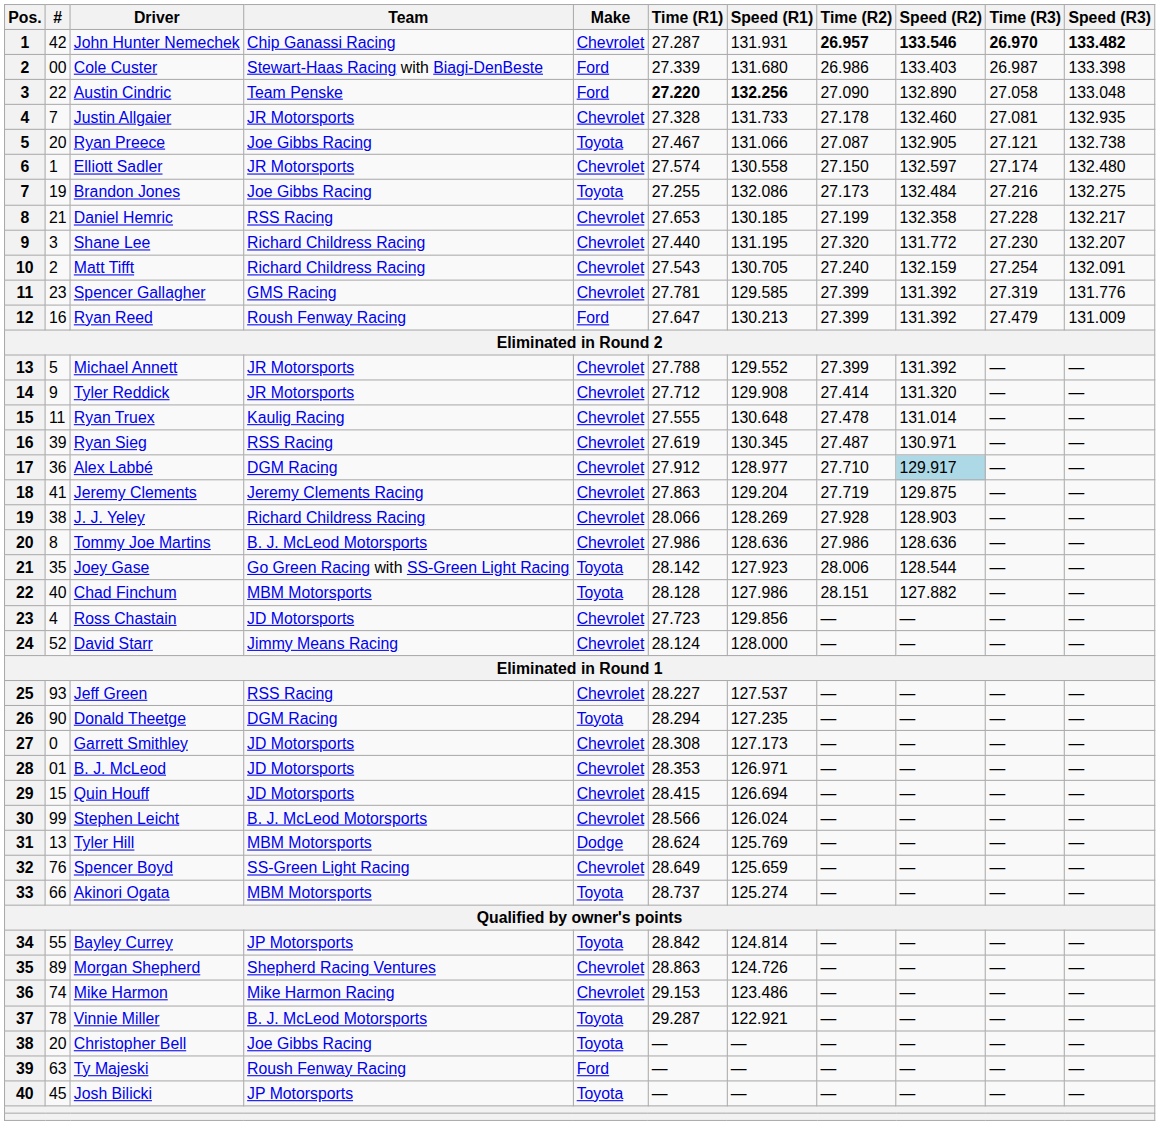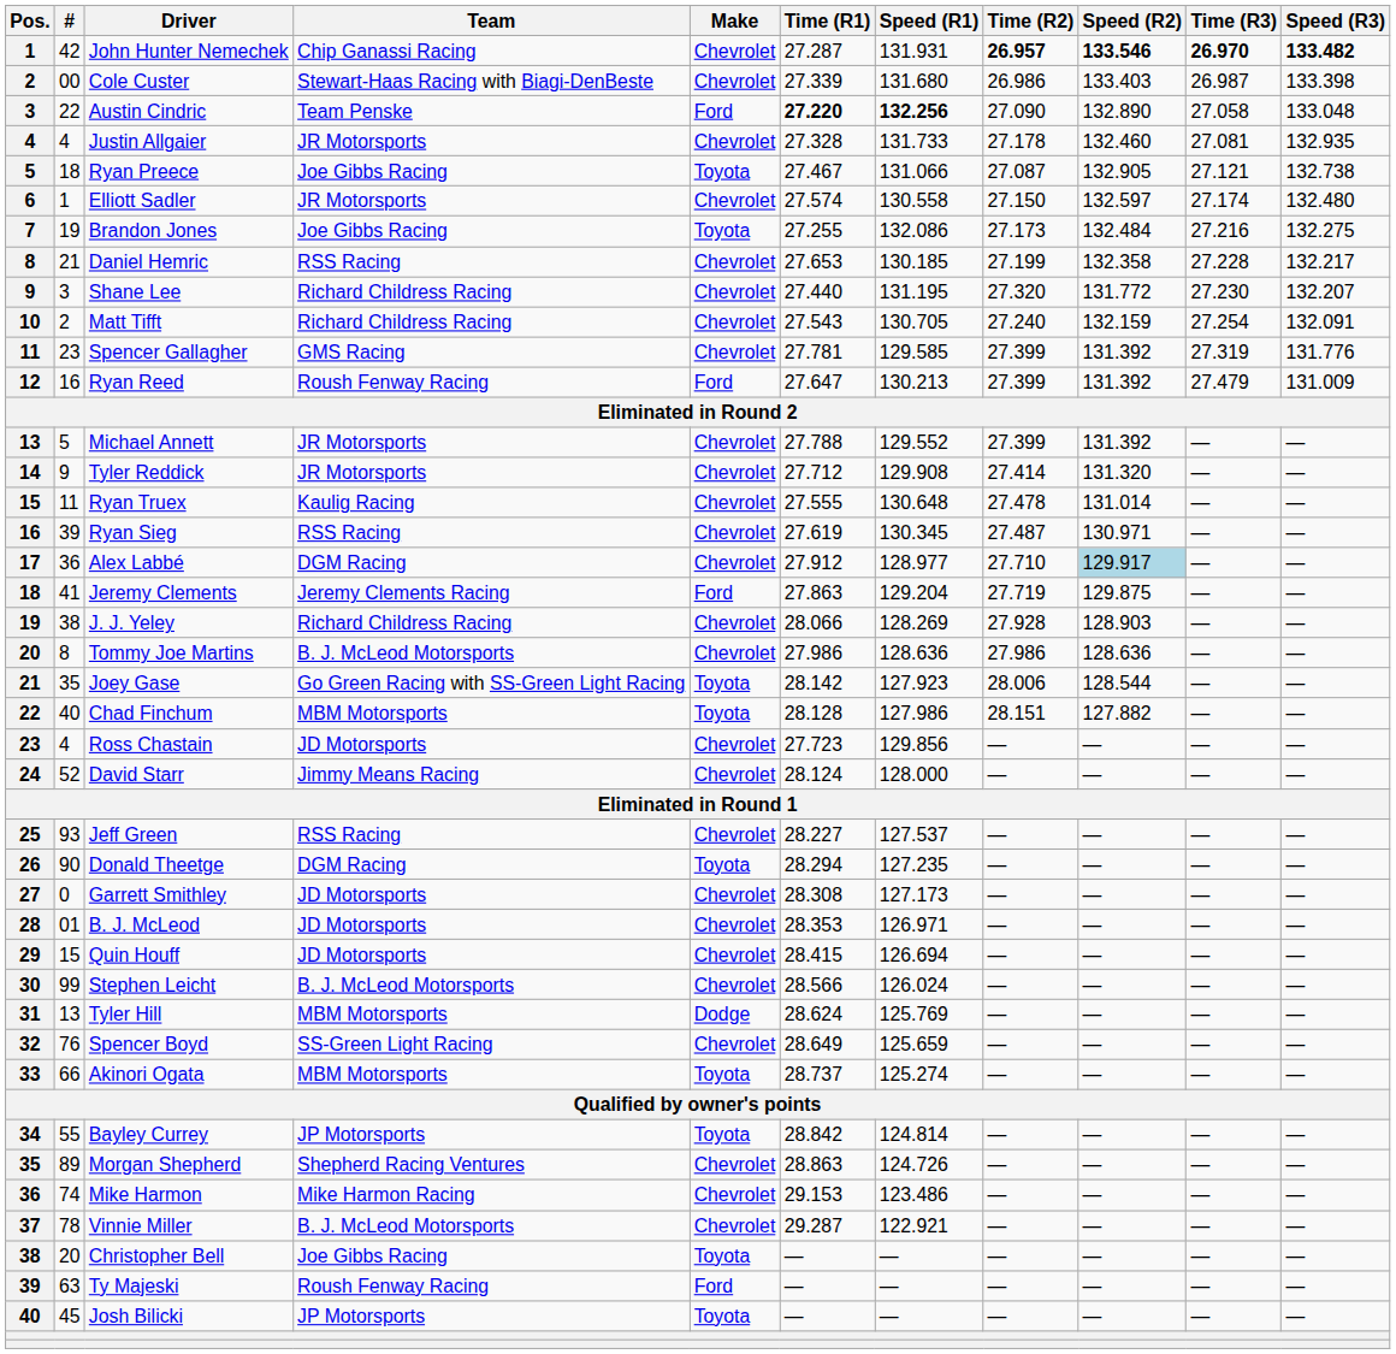 <table class="wikitable" style="font-size:95%">
 <tr>
 <th>Pos.</th>
 <th>#</th>
 <th>Driver</th>
 <th>Team</th>
 <th>Make</th>
 <th>Time (R1)</th>
 <th>Speed (R1)</th>
 <th>Time (R2)</th>
 <th>Speed (R2)</th>
 <th>Time (R3)</th>
 <th>Speed (R3)</th>
 </tr>
 <tr>
 <th>1</th>
 <td>42</td>
 <td><a href='#'>John Hunter Nemechek</a></td>
 <td><a href='#'>Chip Ganassi Racing</a></td>
 <td><a href='#'>Chevrolet</a></td>
 <td>27.287</td>
 <td>131.931</td>
 <td><strong>26.957</strong></td>
 <td><strong>133.546</strong></td>
 <td><strong>26.970</strong></td>
 <td><strong>133.482</strong></td>
 </tr>
 <tr>
 <th>2</th>
 <td>00</td>
 <td><a href='#'>Cole Custer</a></td>
 <td><a href='#'>Stewart-Haas Racing</a> with <a href='#'>Biagi-DenBeste</a></td>
-<td><a href='#'>Ford</a></td>
+<td><a href='#'>Chevrolet</a></td>
 <td>27.339</td>
 <td>131.680</td>
 <td>26.986</td>
 <td>133.403</td>
 <td>26.987</td>
 <td>133.398</td>
 </tr>
 <tr>
 <th>3</th>
 <td>22</td>
 <td><a href='#'>Austin Cindric</a></td>
 <td><a href='#'>Team Penske</a></td>
 <td><a href='#'>Ford</a></td>
 <td><strong>27.220</strong></td>
 <td><strong>132.256</strong></td>
 <td>27.090</td>
 <td>132.890</td>
 <td>27.058</td>
 <td>133.048</td>
 </tr>
 <tr>
 <th>4</th>
-<td>7</td>
+<td>4</td>
 <td><a href='#'>Justin Allgaier</a></td>
 <td><a href='#'>JR Motorsports</a></td>
 <td><a href='#'>Chevrolet</a></td>
 <td>27.328</td>
 <td>131.733</td>
 <td>27.178</td>
 <td>132.460</td>
 <td>27.081</td>
 <td>132.935</td>
 </tr>
 <tr>
 <th>5</th>
-<td>20</td>
+<td>18</td>
 <td><a href='#'>Ryan Preece</a></td>
 <td><a href='#'>Joe Gibbs Racing</a></td>
 <td><a href='#'>Toyota</a></td>
 <td>27.467</td>
 <td>131.066</td>
 <td>27.087</td>
 <td>132.905</td>
 <td>27.121</td>
 <td>132.738</td>
 </tr>
 <tr>
 <th>6</th>
 <td>1</td>
 <td><a href='#'>Elliott Sadler</a></td>
 <td><a href='#'>JR Motorsports</a></td>
 <td><a href='#'>Chevrolet</a></td>
 <td>27.574</td>
 <td>130.558</td>
 <td>27.150</td>
 <td>132.597</td>
 <td>27.174</td>
 <td>132.480</td>
 </tr>
 <tr>
 <th>7</th>
 <td>19</td>
 <td><a href='#'>Brandon Jones</a></td>
 <td><a href='#'>Joe Gibbs Racing</a></td>
 <td><a href='#'>Toyota</a></td>
 <td>27.255</td>
 <td>132.086</td>
 <td>27.173</td>
 <td>132.484</td>
 <td>27.216</td>
 <td>132.275</td>
 </tr>
 <tr>
 <th>8</th>
 <td>21</td>
 <td><a href='#'>Daniel Hemric</a></td>
 <td><a href='#'>RSS Racing</a></td>
 <td><a href='#'>Chevrolet</a></td>
 <td>27.653</td>
 <td>130.185</td>
 <td>27.199</td>
 <td>132.358</td>
 <td>27.228</td>
 <td>132.217</td>
 </tr>
 <tr>
 <th>9</th>
 <td>3</td>
 <td><a href='#'>Shane Lee</a></td>
 <td><a href='#'>Richard Childress Racing</a></td>
 <td><a href='#'>Chevrolet</a></td>
 <td>27.440</td>
 <td>131.195</td>
 <td>27.320</td>
 <td>131.772</td>
 <td>27.230</td>
 <td>132.207</td>
 </tr>
 <tr>
 <th>10</th>
 <td>2</td>
 <td><a href='#'>Matt Tifft</a></td>
 <td><a href='#'>Richard Childress Racing</a></td>
 <td><a href='#'>Chevrolet</a></td>
 <td>27.543</td>
 <td>130.705</td>
 <td>27.240</td>
 <td>132.159</td>
 <td>27.254</td>
 <td>132.091</td>
 </tr>
 <tr>
 <th>11</th>
 <td>23</td>
 <td><a href='#'>Spencer Gallagher</a></td>
 <td><a href='#'>GMS Racing</a></td>
 <td><a href='#'>Chevrolet</a></td>
 <td>27.781</td>
 <td>129.585</td>
 <td>27.399</td>
 <td>131.392</td>
 <td>27.319</td>
 <td>131.776</td>
 </tr>
 <tr>
 <th>12</th>
 <td>16</td>
 <td><a href='#'>Ryan Reed</a></td>
 <td><a href='#'>Roush Fenway Racing</a></td>
 <td><a href='#'>Ford</a></td>
 <td>27.647</td>
 <td>130.213</td>
 <td>27.399</td>
 <td>131.392</td>
 <td>27.479</td>
 <td>131.009</td>
 </tr>
 <tr>
 <th colspan="11">Eliminated in Round 2</th>
 </tr>
 <tr>
 <th>13</th>
 <td>5</td>
 <td><a href='#'>Michael Annett</a></td>
 <td><a href='#'>JR Motorsports</a></td>
 <td><a href='#'>Chevrolet</a></td>
 <td>27.788</td>
 <td>129.552</td>
 <td>27.399</td>
 <td>131.392</td>
 <td>—</td>
 <td>—</td>
 </tr>
 <tr>
 <th>14</th>
 <td>9</td>
 <td><a href='#'>Tyler Reddick</a></td>
 <td><a href='#'>JR Motorsports</a></td>
 <td><a href='#'>Chevrolet</a></td>
 <td>27.712</td>
 <td>129.908</td>
 <td>27.414</td>
 <td>131.320</td>
 <td>—</td>
 <td>—</td>
 </tr>
 <tr>
 <th>15</th>
 <td>11</td>
 <td><a href='#'>Ryan Truex</a></td>
 <td><a href='#'>Kaulig Racing</a></td>
 <td><a href='#'>Chevrolet</a></td>
 <td>27.555</td>
 <td>130.648</td>
 <td>27.478</td>
 <td>131.014</td>
 <td>—</td>
 <td>—</td>
 </tr>
 <tr>
 <th>16</th>
 <td>39</td>
 <td><a href='#'>Ryan Sieg</a></td>
 <td><a href='#'>RSS Racing</a></td>
 <td><a href='#'>Chevrolet</a></td>
 <td>27.619</td>
 <td>130.345</td>
 <td>27.487</td>
 <td>130.971</td>
 <td>—</td>
 <td>—</td>
 </tr>
 <tr>
 <th>17</th>
 <td>36</td>
 <td><a href='#'>Alex Labbé</a></td>
 <td><a href='#'>DGM Racing</a></td>
 <td><a href='#'>Chevrolet</a></td>
 <td>27.912</td>
 <td>128.977</td>
 <td>27.710</td>
 <td style="background: lightblue;">129.917</td>
 <td>—</td>
 <td>—</td>
 </tr>
 <tr>
 <th>18</th>
 <td>41</td>
 <td><a href='#'>Jeremy Clements</a></td>
 <td><a href='#'>Jeremy Clements Racing</a></td>
-<td><a href='#'>Chevrolet</a></td>
+<td><a href='#'>Ford</a></td>
 <td>27.863</td>
 <td>129.204</td>
 <td>27.719</td>
 <td>129.875</td>
 <td>—</td>
 <td>—</td>
 </tr>
 <tr>
 <th>19</th>
 <td>38</td>
 <td><a href='#'>J. J. Yeley</a></td>
 <td><a href='#'>Richard Childress Racing</a></td>
 <td><a href='#'>Chevrolet</a></td>
 <td>28.066</td>
 <td>128.269</td>
 <td>27.928</td>
 <td>128.903</td>
 <td>—</td>
 <td>—</td>
 </tr>
 <tr>
 <th>20</th>
 <td>8</td>
 <td><a href='#'>Tommy Joe Martins</a></td>
 <td><a href='#'>B. J. McLeod Motorsports</a></td>
 <td><a href='#'>Chevrolet</a></td>
 <td>27.986</td>
 <td>128.636</td>
 <td>27.986</td>
 <td>128.636</td>
 <td>—</td>
 <td>—</td>
 </tr>
 <tr>
 <th>21</th>
 <td>35</td>
 <td><a href='#'>Joey Gase</a></td>
 <td><a href='#'>Go Green Racing</a> with <a href='#'>SS-Green Light Racing</a></td>
 <td><a href='#'>Toyota</a></td>
 <td>28.142</td>
 <td>127.923</td>
 <td>28.006</td>
 <td>128.544</td>
 <td>—</td>
 <td>—</td>
 </tr>
 <tr>
 <th>22</th>
 <td>40</td>
 <td><a href='#'>Chad Finchum</a></td>
 <td><a href='#'>MBM Motorsports</a></td>
 <td><a href='#'>Toyota</a></td>
 <td>28.128</td>
 <td>127.986</td>
 <td>28.151</td>
 <td>127.882</td>
 <td>—</td>
 <td>—</td>
 </tr>
 <tr>
 <th>23</th>
 <td>4</td>
 <td><a href='#'>Ross Chastain</a></td>
 <td><a href='#'>JD Motorsports</a></td>
 <td><a href='#'>Chevrolet</a></td>
 <td>27.723</td>
 <td>129.856</td>
 <td>—</td>
 <td>—</td>
 <td>—</td>
 <td>—</td>
 </tr>
 <tr>
 <th>24</th>
 <td>52</td>
 <td><a href='#'>David Starr</a></td>
 <td><a href='#'>Jimmy Means Racing</a></td>
 <td><a href='#'>Chevrolet</a></td>
 <td>28.124</td>
 <td>128.000</td>
 <td>—</td>
 <td>—</td>
 <td>—</td>
 <td>—</td>
 </tr>
 <tr>
 <th colspan="11">Eliminated in Round 1</th>
 </tr>
 <tr>
 <th>25</th>
 <td>93</td>
 <td><a href='#'>Jeff Green</a></td>
 <td><a href='#'>RSS Racing</a></td>
 <td><a href='#'>Chevrolet</a></td>
 <td>28.227</td>
 <td>127.537</td>
 <td>—</td>
 <td>—</td>
 <td>—</td>
 <td>—</td>
 </tr>
 <tr>
 <th>26</th>
 <td>90</td>
 <td><a href='#'>Donald Theetge</a></td>
 <td><a href='#'>DGM Racing</a></td>
 <td><a href='#'>Toyota</a></td>
 <td>28.294</td>
 <td>127.235</td>
 <td>—</td>
 <td>—</td>
 <td>—</td>
 <td>—</td>
 </tr>
 <tr>
 <th>27</th>
 <td>0</td>
 <td><a href='#'>Garrett Smithley</a></td>
 <td><a href='#'>JD Motorsports</a></td>
 <td><a href='#'>Chevrolet</a></td>
 <td>28.308</td>
 <td>127.173</td>
 <td>—</td>
 <td>—</td>
 <td>—</td>
 <td>—</td>
 </tr>
 <tr>
 <th>28</th>
 <td>01</td>
 <td><a href='#'>B. J. McLeod</a></td>
 <td><a href='#'>JD Motorsports</a></td>
 <td><a href='#'>Chevrolet</a></td>
 <td>28.353</td>
 <td>126.971</td>
 <td>—</td>
 <td>—</td>
 <td>—</td>
 <td>—</td>
 </tr>
 <tr>
 <th>29</th>
 <td>15</td>
 <td><a href='#'>Quin Houff</a></td>
 <td><a href='#'>JD Motorsports</a></td>
 <td><a href='#'>Chevrolet</a></td>
 <td>28.415</td>
 <td>126.694</td>
 <td>—</td>
 <td>—</td>
 <td>—</td>
 <td>—</td>
 </tr>
 <tr>
 <th>30</th>
 <td>99</td>
 <td><a href='#'>Stephen Leicht</a></td>
 <td><a href='#'>B. J. McLeod Motorsports</a></td>
 <td><a href='#'>Chevrolet</a></td>
 <td>28.566</td>
 <td>126.024</td>
 <td>—</td>
 <td>—</td>
 <td>—</td>
 <td>—</td>
 </tr>
 <tr>
 <th>31</th>
 <td>13</td>
 <td><a href='#'>Tyler Hill</a></td>
 <td><a href='#'>MBM Motorsports</a></td>
 <td><a href='#'>Dodge</a></td>
 <td>28.624</td>
 <td>125.769</td>
 <td>—</td>
 <td>—</td>
 <td>—</td>
 <td>—</td>
 </tr>
 <tr>
 <th>32</th>
 <td>76</td>
 <td><a href='#'>Spencer Boyd</a></td>
 <td><a href='#'>SS-Green Light Racing</a></td>
 <td><a href='#'>Chevrolet</a></td>
 <td>28.649</td>
 <td>125.659</td>
 <td>—</td>
 <td>—</td>
 <td>—</td>
 <td>—</td>
 </tr>
 <tr>
 <th>33</th>
 <td>66</td>
 <td><a href='#'>Akinori Ogata</a></td>
 <td><a href='#'>MBM Motorsports</a></td>
 <td><a href='#'>Toyota</a></td>
 <td>28.737</td>
 <td>125.274</td>
 <td>—</td>
 <td>—</td>
 <td>—</td>
 <td>—</td>
 </tr>
 <tr>
 <th colspan="11">Qualified by owner's points</th>
 </tr>
 <tr>
 <th>34</th>
 <td>55</td>
 <td><a href='#'>Bayley Currey</a></td>
 <td><a href='#'>JP Motorsports</a></td>
 <td><a href='#'>Toyota</a></td>
 <td>28.842</td>
 <td>124.814</td>
 <td>—</td>
 <td>—</td>
 <td>—</td>
 <td>—</td>
 </tr>
 <tr>
 <th>35</th>
 <td>89</td>
 <td><a href='#'>Morgan Shepherd</a></td>
 <td><a href='#'>Shepherd Racing Ventures</a></td>
 <td><a href='#'>Chevrolet</a></td>
 <td>28.863</td>
 <td>124.726</td>
 <td>—</td>
 <td>—</td>
 <td>—</td>
 <td>—</td>
 </tr>
 <tr>
 <th>36</th>
 <td>74</td>
 <td><a href='#'>Mike Harmon</a></td>
 <td><a href='#'>Mike Harmon Racing</a></td>
 <td><a href='#'>Chevrolet</a></td>
 <td>29.153</td>
 <td>123.486</td>
 <td>—</td>
 <td>—</td>
 <td>—</td>
 <td>—</td>
 </tr>
 <tr>
 <th>37</th>
 <td>78</td>
 <td><a href='#'>Vinnie Miller</a></td>
 <td><a href='#'>B. J. McLeod Motorsports</a></td>
-<td><a href='#'>Toyota</a></td>
+<td><a href='#'>Chevrolet</a></td>
 <td>29.287</td>
 <td>122.921</td>
 <td>—</td>
 <td>—</td>
 <td>—</td>
 <td>—</td>
 </tr>
 <tr>
 <th>38</th>
 <td>20</td>
 <td><a href='#'>Christopher Bell</a></td>
 <td><a href='#'>Joe Gibbs Racing</a></td>
 <td><a href='#'>Toyota</a></td>
 <td>—</td>
 <td>—</td>
 <td>—</td>
 <td>—</td>
 <td>—</td>
 <td>—</td>
 </tr>
 <tr>
 <th>39</th>
 <td>63</td>
 <td><a href='#'>Ty Majeski</a></td>
 <td><a href='#'>Roush Fenway Racing</a></td>
 <td><a href='#'>Ford</a></td>
 <td>—</td>
 <td>—</td>
 <td>—</td>
 <td>—</td>
 <td>—</td>
 <td>—</td>
 </tr>
 <tr>
 <th>40</th>
 <td>45</td>
 <td><a href='#'>Josh Bilicki</a></td>
 <td><a href='#'>JP Motorsports</a></td>
 <td><a href='#'>Toyota</a></td>
 <td>—</td>
 <td>—</td>
 <td>—</td>
 <td>—</td>
 <td>—</td>
 <td>—</td>
 </tr>
 <tr>
 <th colspan="11"></th>
 </tr>
 <tr>
 <th colspan="11"></th>
 </tr>
 </table>
